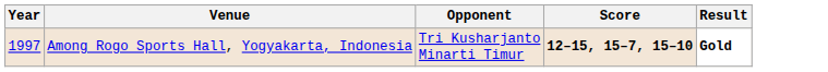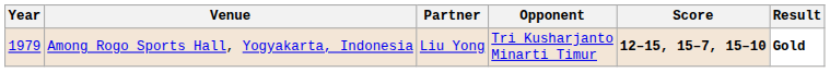 <table class="sortable wikitable" style="font-size: 90%;">
 <tr>
 <th>Year</th>
 <th>Venue</th>
+<th>Partner</th>
 <th>Opponent</th>
 <th>Score</th>
 <th>Result</th>
 </tr>
 <tr style="background:#F3E6D7">
-<td align="center"><a href='#'>1997</a></td>
+<td align="center"><a href='#'>1979</a></td>
 <td align="left"><a href='#'>Among Rogo Sports Hall</a>, <a href='#'>Yogyakarta, Indonesia</a></td>
+<td align="left"> <a href='#'>Liu Yong</a></td>
 <td align="left"> <a href='#'>Tri Kusharjanto</a> <br>  <a href='#'>Minarti Timur</a></td>
 <td align="left"><strong>12–15, 15–7, 15–10</strong></td>
 <td style="text-align:left; background:white"> <strong>Gold</strong></td>
 </tr>
 </table>
